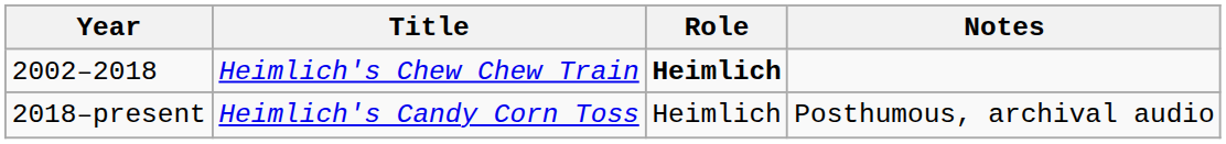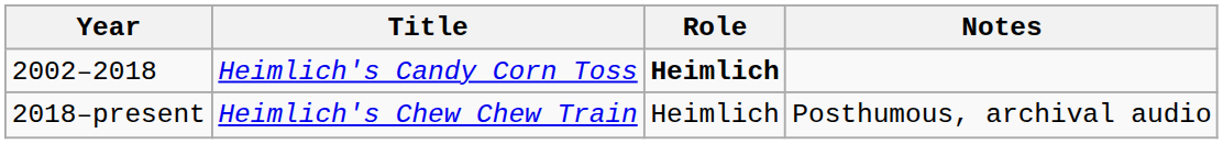 <table class="wikitable">
 <tr>
 <th>Year</th>
 <th>Title</th>
 <th>Role</th>
 <th>Notes</th>
 </tr>
 <tr>
 <td>2002–2018</td>
-<td><em><a href='#'>Heimlich's Chew Chew Train</a></em></td>
+<td><em><a href='#'>Heimlich's Candy Corn Toss</a></em></td>
 <td><strong>Heimlich</strong></td>
 <td></td>
 </tr>
 <tr>
 <td>2018–present</td>
-<td><em><a href='#'>Heimlich's Candy Corn Toss</a></em></td>
+<td><em><a href='#'>Heimlich's Chew Chew Train</a></em></td>
 <td>Heimlich</td>
 <td>Posthumous, archival audio</td>
 </tr>
 </table>
